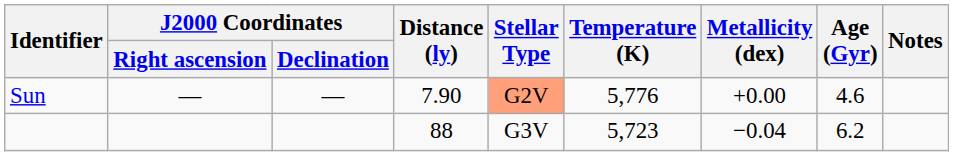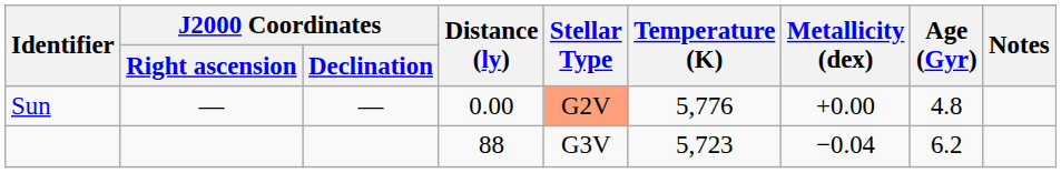 <table class="wikitable" style="text-align: center; white-space: nowrap;">
 <tr>
 <th rowspan="2">Identifier</th>
 <th colspan="2"><a href='#'>J2000</a> Coordinates</th>
 <th rowspan="2">Distance<br>(<a href='#'>ly</a>)</th>
 <th rowspan="2"><a href='#'>Stellar<br>Type</a></th>
 <th rowspan="2"><a href='#'>Temperature</a><br>(K)</th>
 <th rowspan="2"><a href='#'>Metallicity</a><br>(dex)</th>
 <th rowspan="2">Age<br>(<a href='#'>Gyr</a>)</th>
 <th rowspan="2">Notes</th>
 </tr>
 <tr>
 <th><a href='#'>Right ascension</a></th>
 <th><a href='#'>Declination</a></th>
 </tr>
 <tr>
 <td style="text-align:left;"><a href='#'>Sun</a></td>
 <td>—</td>
 <td>—</td>
-<td>7.90</td>
+<td>0.00</td>
 <td style="background: lightsalmon;">G2V</td>
 <td>5,776</td>
 <td>+0.00</td>
-<td>4.6</td>
+<td>4.8</td>
 <td></td>
 </tr>
 <tr>
 <td style="text-align:left;"></td>
 <td></td>
 <td></td>
 <td>88</td>
 <td>G3V</td>
 <td>5,723</td>
 <td>−0.04</td>
 <td>6.2</td>
 <td></td>
 </tr>
 </table>
